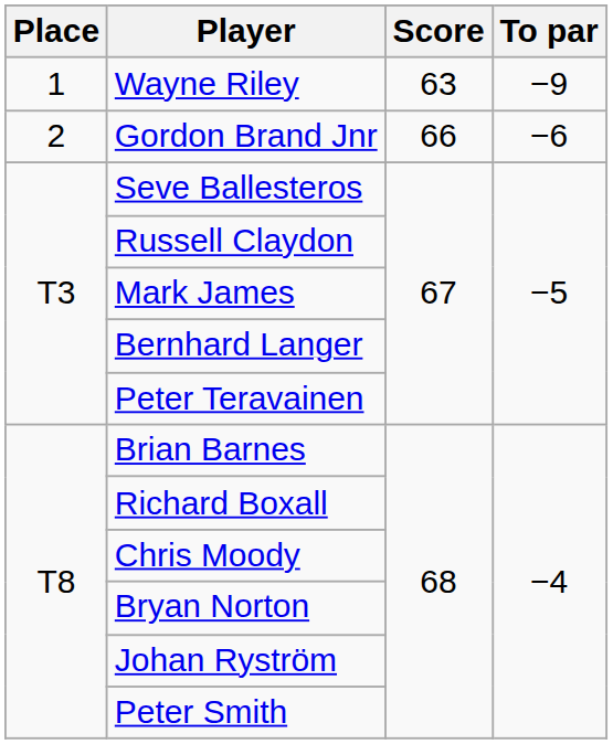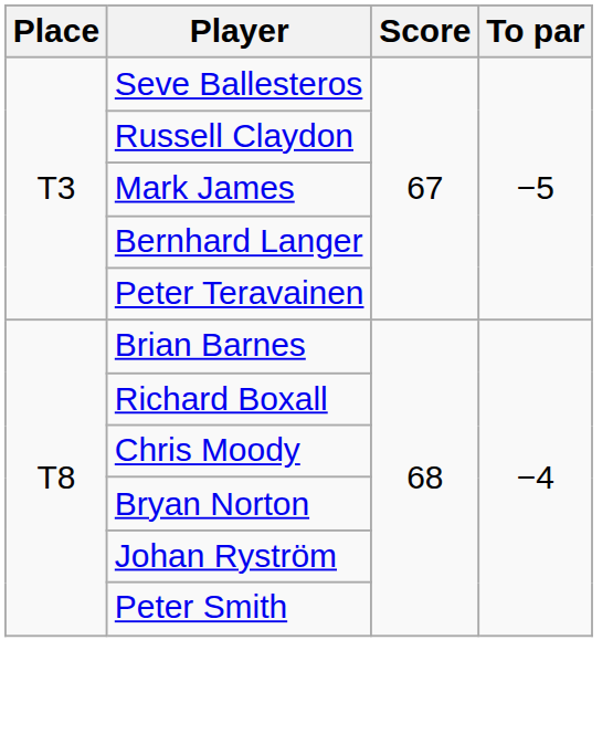 <table class="wikitable">
 <tr>
 <th>Place</th>
 <th>Player</th>
 <th>Score</th>
 <th>To par</th>
-</tr>
-<tr>
-<td align=center>1</td>
-<td> <a href='#'>Wayne Riley</a></td>
-<td align=center>63</td>
-<td align=center>−9</td>
-</tr>
-<tr>
-<td align=center>2</td>
-<td> <a href='#'>Gordon Brand Jnr</a></td>
-<td align=center>66</td>
-<td align=center>−6</td>
 </tr>
 <tr>
 <td rowspan="5" align=center>T3</td>
 <td> <a href='#'>Seve Ballesteros</a></td>
 <td rowspan="5" align=center>67</td>
 <td rowspan="5" align=center>−5</td>
 </tr>
 <tr>
 <td> <a href='#'>Russell Claydon</a></td>
 </tr>
 <tr>
 <td> <a href='#'>Mark James</a></td>
 </tr>
 <tr>
 <td> <a href='#'>Bernhard Langer</a></td>
 </tr>
 <tr>
 <td> <a href='#'>Peter Teravainen</a></td>
 </tr>
 <tr>
 <td rowspan="6" align=center>T8</td>
 <td> <a href='#'>Brian Barnes</a></td>
 <td rowspan="6" align=center>68</td>
 <td rowspan="6" align=center>−4</td>
 </tr>
 <tr>
 <td> <a href='#'>Richard Boxall</a></td>
 </tr>
 <tr>
 <td> <a href='#'>Chris Moody</a></td>
 </tr>
 <tr>
 <td> <a href='#'>Bryan Norton</a></td>
 </tr>
 <tr>
 <td> <a href='#'>Johan Ryström</a></td>
 </tr>
 <tr>
 <td> <a href='#'>Peter Smith</a></td>
 </tr>
 </table>
